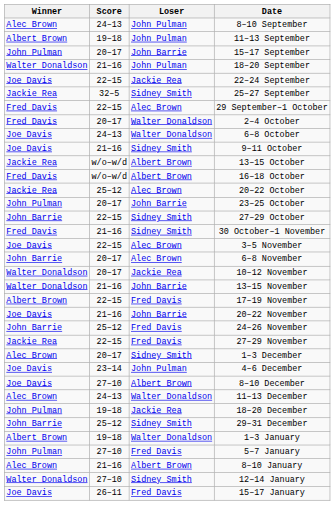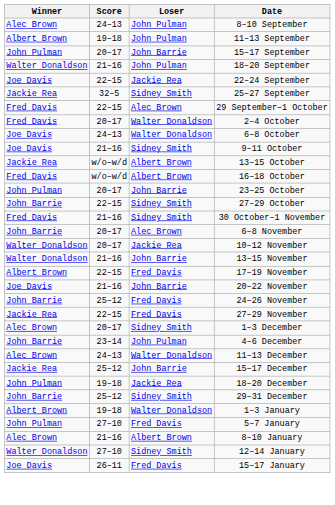 <table class="wikitable" style="text-align:center">
 <tr>
 <th>Winner</th>
 <th>Score</th>
 <th>Loser</th>
 <th>Date</th>
 </tr>
 <tr>
 <td align=left><a href='#'>Alec Brown</a></td>
 <td>24–13</td>
 <td align=left><a href='#'>John Pulman</a></td>
 <td>8–10 September</td>
 </tr>
 <tr>
 <td align=left><a href='#'>Albert Brown</a></td>
 <td>19–18</td>
 <td align=left><a href='#'>John Pulman</a></td>
 <td>11–13 September</td>
 </tr>
 <tr>
 <td align=left><a href='#'>John Pulman</a></td>
 <td>20–17</td>
 <td align=left><a href='#'>John Barrie</a></td>
 <td>15–17 September</td>
 </tr>
 <tr>
 <td align=left><a href='#'>Walter Donaldson</a></td>
 <td>21–16</td>
 <td align=left><a href='#'>John Pulman</a></td>
 <td>18–20 September</td>
 </tr>
 <tr>
 <td align=left><a href='#'>Joe Davis</a></td>
 <td>22–15</td>
 <td align=left><a href='#'>Jackie Rea</a></td>
 <td>22–24 September</td>
 </tr>
 <tr>
 <td align=left><a href='#'>Jackie Rea</a></td>
 <td>32–5</td>
 <td align=left><a href='#'>Sidney Smith</a></td>
 <td>25–27 September</td>
 </tr>
 <tr>
 <td align=left><a href='#'>Fred Davis</a></td>
 <td>22–15</td>
 <td align=left><a href='#'>Alec Brown</a></td>
 <td>29 September–1 October</td>
 </tr>
 <tr>
 <td align=left><a href='#'>Fred Davis</a></td>
 <td>20–17</td>
 <td align=left><a href='#'>Walter Donaldson</a></td>
 <td>2–4 October</td>
 </tr>
 <tr>
 <td align=left><a href='#'>Joe Davis</a></td>
 <td>24–13</td>
 <td align=left><a href='#'>Walter Donaldson</a></td>
 <td>6–8 October</td>
 </tr>
 <tr>
 <td align=left><a href='#'>Joe Davis</a></td>
 <td>21–16</td>
 <td align=left><a href='#'>Sidney Smith</a></td>
 <td>9–11 October</td>
 </tr>
 <tr>
 <td align=left><a href='#'>Jackie Rea</a></td>
 <td>w/o–w/d</td>
 <td align=left><a href='#'>Albert Brown</a></td>
 <td>13–15 October</td>
 </tr>
 <tr>
 <td align=left><a href='#'>Fred Davis</a></td>
 <td>w/o–w/d</td>
 <td align=left><a href='#'>Albert Brown</a></td>
 <td>16–18 October</td>
 </tr>
 <tr>
-<td align=left><a href='#'>Jackie Rea</a></td>
-<td>25–12</td>
-<td align=left><a href='#'>Alec Brown</a></td>
-<td>20–22 October</td>
-</tr>
-<tr>
 <td align=left><a href='#'>John Pulman</a></td>
 <td>20–17</td>
 <td align=left><a href='#'>John Barrie</a></td>
 <td>23–25 October</td>
 </tr>
 <tr>
 <td align=left><a href='#'>John Barrie</a></td>
 <td>22–15</td>
 <td align=left><a href='#'>Sidney Smith</a></td>
 <td>27–29 October</td>
 </tr>
 <tr>
 <td align=left><a href='#'>Fred Davis</a></td>
 <td>21–16</td>
 <td align=left><a href='#'>Sidney Smith</a></td>
 <td>30 October–1 November</td>
-</tr>
-<tr>
-<td align=left><a href='#'>Joe Davis</a></td>
-<td>22–15</td>
-<td align=left><a href='#'>Alec Brown</a></td>
-<td>3–5 November</td>
 </tr>
 <tr>
 <td align=left><a href='#'>John Barrie</a></td>
 <td>20–17</td>
 <td align=left><a href='#'>Alec Brown</a></td>
 <td>6–8 November</td>
 </tr>
 <tr>
 <td align=left><a href='#'>Walter Donaldson</a></td>
 <td>20–17</td>
 <td align=left><a href='#'>Jackie Rea</a></td>
 <td>10–12 November</td>
 </tr>
 <tr>
 <td align=left><a href='#'>Walter Donaldson</a></td>
 <td>21–16</td>
 <td align=left><a href='#'>John Barrie</a></td>
 <td>13–15 November</td>
 </tr>
 <tr>
 <td align=left><a href='#'>Albert Brown</a></td>
 <td>22–15</td>
 <td align=left><a href='#'>Fred Davis</a></td>
 <td>17–19 November</td>
 </tr>
 <tr>
 <td align=left><a href='#'>Joe Davis</a></td>
 <td>21–16</td>
 <td align=left><a href='#'>John Barrie</a></td>
 <td>20–22 November</td>
 </tr>
 <tr>
 <td align=left><a href='#'>John Barrie</a></td>
 <td>25–12</td>
 <td align=left><a href='#'>Fred Davis</a></td>
 <td>24–26 November</td>
 </tr>
 <tr>
 <td align=left><a href='#'>Jackie Rea</a></td>
 <td>22–15</td>
 <td align=left><a href='#'>Fred Davis</a></td>
 <td>27–29 November</td>
 </tr>
 <tr>
 <td align=left><a href='#'>Alec Brown</a></td>
 <td>20–17</td>
 <td align=left><a href='#'>Sidney Smith</a></td>
 <td>1–3 December</td>
 </tr>
 <tr>
-<td align=left><a href='#'>Joe Davis</a></td>
+<td align=left><a href='#'>John Barrie</a></td>
 <td>23–14</td>
 <td align=left><a href='#'>John Pulman</a></td>
 <td>4–6 December</td>
-</tr>
-<tr>
-<td align=left><a href='#'>Joe Davis</a></td>
-<td>27–10</td>
-<td align=left><a href='#'>Albert Brown</a></td>
-<td>8–10 December</td>
 </tr>
 <tr>
 <td align=left><a href='#'>Alec Brown</a></td>
 <td>24–13</td>
 <td align=left><a href='#'>Walter Donaldson</a></td>
 <td>11–13 December</td>
+</tr>
+<tr>
+<td align=left><a href='#'>Jackie Rea</a></td>
+<td>25–12</td>
+<td align=left><a href='#'>John Barrie</a></td>
+<td>15–17 December</td>
 </tr>
 <tr>
 <td align=left><a href='#'>John Pulman</a></td>
 <td>19–18</td>
 <td align=left><a href='#'>Jackie Rea</a></td>
 <td>18–20 December</td>
 </tr>
 <tr>
 <td align=left><a href='#'>John Barrie</a></td>
 <td>25–12</td>
 <td align=left><a href='#'>Sidney Smith</a></td>
 <td>29–31 December</td>
 </tr>
 <tr>
 <td align=left><a href='#'>Albert Brown</a></td>
 <td>19–18</td>
 <td align=left><a href='#'>Walter Donaldson</a></td>
 <td>1–3 January</td>
 </tr>
 <tr>
 <td align=left><a href='#'>John Pulman</a></td>
 <td>27–10</td>
 <td align=left><a href='#'>Fred Davis</a></td>
 <td>5–7 January</td>
 </tr>
 <tr>
 <td align=left><a href='#'>Alec Brown</a></td>
 <td>21–16</td>
 <td align=left><a href='#'>Albert Brown</a></td>
 <td>8–10 January</td>
 </tr>
 <tr>
 <td align=left><a href='#'>Walter Donaldson</a></td>
 <td>27–10</td>
 <td align=left><a href='#'>Sidney Smith</a></td>
 <td>12–14 January</td>
 </tr>
 <tr>
 <td align=left><a href='#'>Joe Davis</a></td>
 <td>26–11</td>
 <td align=left><a href='#'>Fred Davis</a></td>
 <td>15–17 January</td>
 </tr>
 </table>
